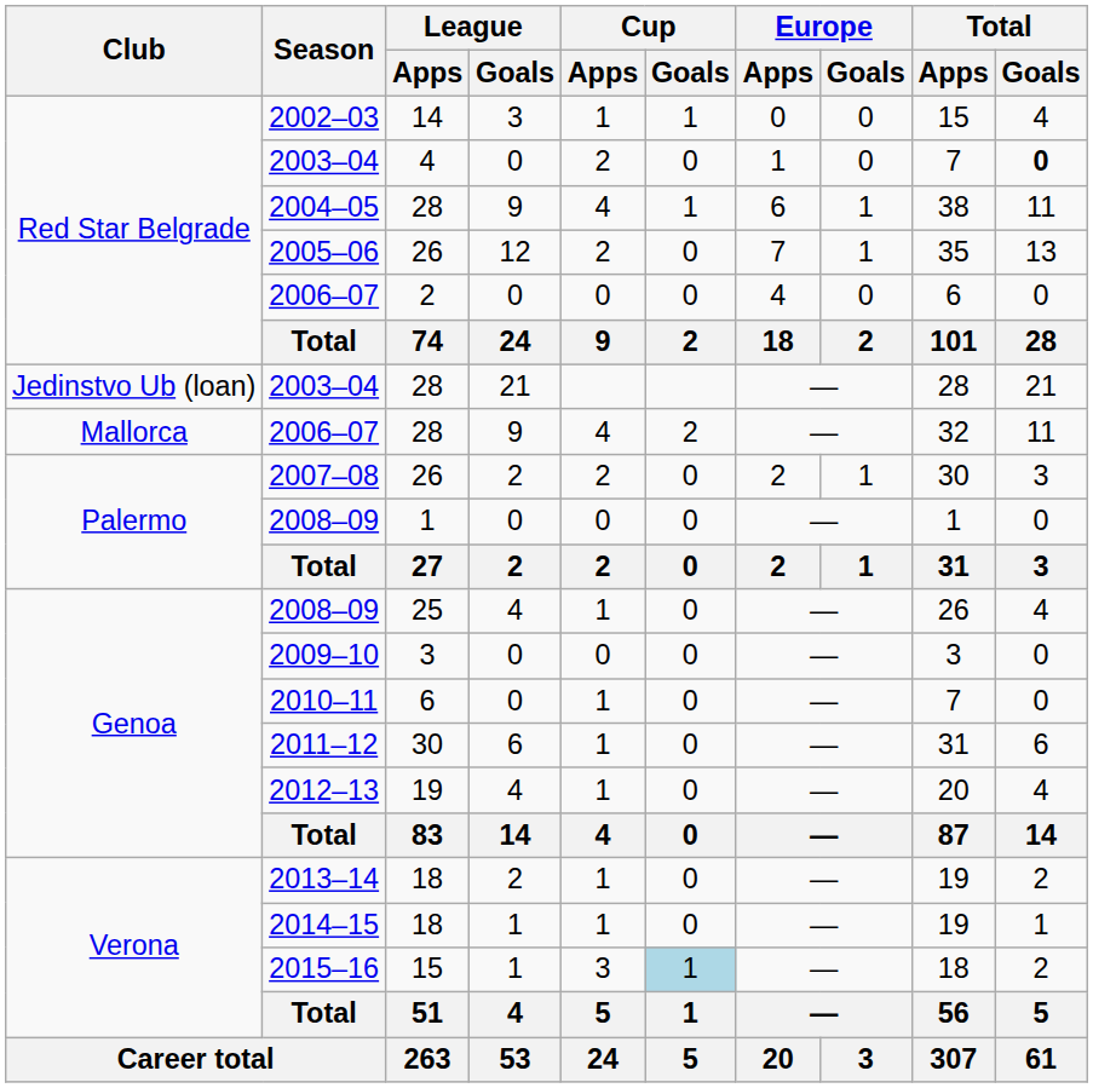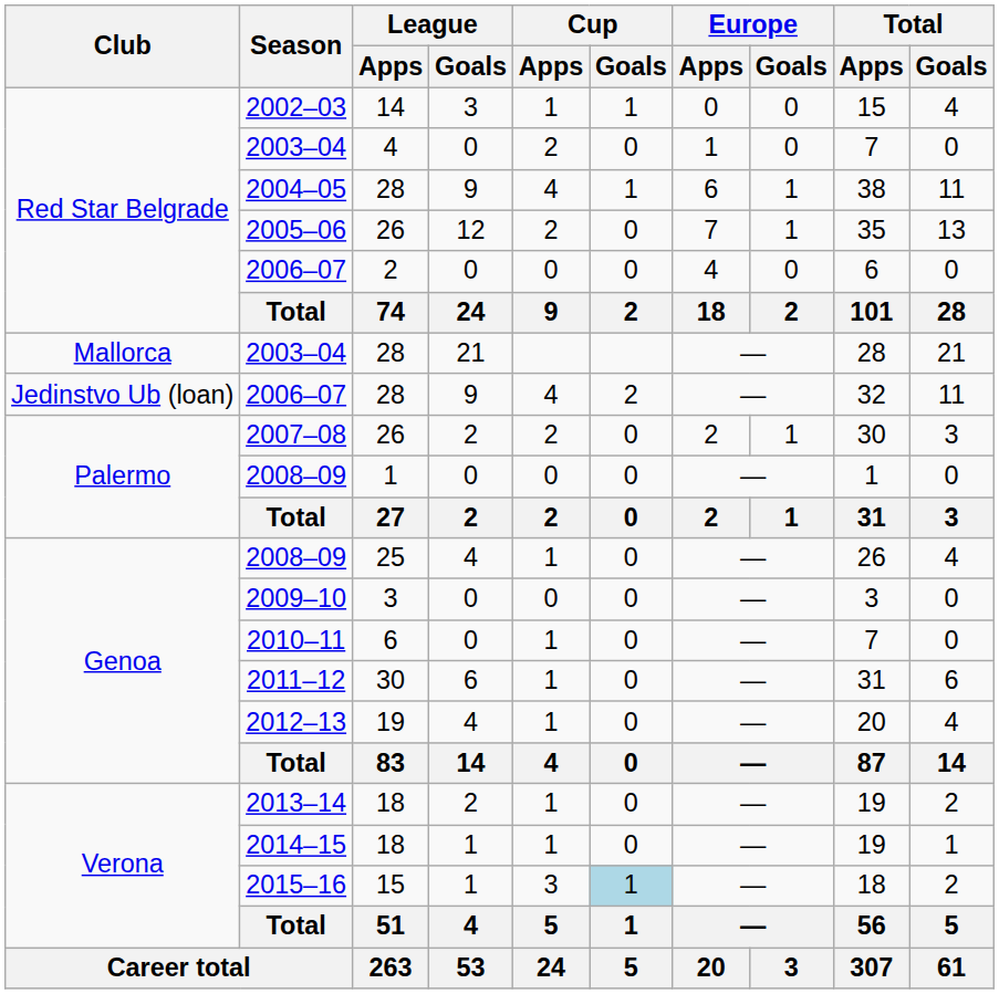 <table class="wikitable" style="text-align: center;">
 <tr>
 <th rowspan="2">Club</th>
 <th rowspan="2">Season</th>
 <th colspan="2">League</th>
 <th colspan="2">Cup</th>
 <th colspan="2"><a href='#'>Europe</a></th>
 <th colspan="2">Total</th>
 </tr>
 <tr>
 <th>Apps</th>
 <th>Goals</th>
 <th>Apps</th>
 <th>Goals</th>
 <th>Apps</th>
 <th>Goals</th>
 <th>Apps</th>
 <th>Goals</th>
 </tr>
 <tr>
 <td rowspan="6"><a href='#'>Red Star Belgrade</a></td>
 <td><a href='#'>2002–03</a></td>
 <td>14</td>
 <td>3</td>
 <td>1</td>
 <td>1</td>
 <td>0</td>
 <td>0</td>
 <td>15</td>
 <td>4</td>
 </tr>
 <tr>
 <td><a href='#'>2003–04</a></td>
 <td>4</td>
 <td>0</td>
 <td>2</td>
 <td>0</td>
 <td>1</td>
 <td>0</td>
 <td>7</td>
-<td><strong>0</strong></td>
+<td>0</td>
 </tr>
 <tr>
 <td><a href='#'>2004–05</a></td>
 <td>28</td>
 <td>9</td>
 <td>4</td>
 <td>1</td>
 <td>6</td>
 <td>1</td>
 <td>38</td>
 <td>11</td>
 </tr>
 <tr>
 <td><a href='#'>2005–06</a></td>
 <td>26</td>
 <td>12</td>
 <td>2</td>
 <td>0</td>
 <td>7</td>
 <td>1</td>
 <td>35</td>
 <td>13</td>
 </tr>
 <tr>
 <td><a href='#'>2006–07</a></td>
 <td>2</td>
 <td>0</td>
 <td>0</td>
 <td>0</td>
 <td>4</td>
 <td>0</td>
 <td>6</td>
 <td>0</td>
 </tr>
 <tr>
 <th>Total</th>
 <th>74</th>
 <th>24</th>
 <th>9</th>
 <th>2</th>
 <th>18</th>
 <th>2</th>
 <th>101</th>
 <th>28</th>
 </tr>
 <tr>
-<td><a href='#'>Jedinstvo Ub</a> (loan)</td>
+<td><a href='#'>Mallorca</a></td>
 <td><a href='#'>2003–04</a></td>
 <td>28</td>
 <td>21</td>
 <td></td>
 <td></td>
 <td colspan="2">—</td>
 <td>28</td>
 <td>21</td>
 </tr>
 <tr>
-<td><a href='#'>Mallorca</a></td>
+<td><a href='#'>Jedinstvo Ub</a> (loan)</td>
 <td><a href='#'>2006–07</a></td>
 <td>28</td>
 <td>9</td>
 <td>4</td>
 <td>2</td>
 <td colspan="2">—</td>
 <td>32</td>
 <td>11</td>
 </tr>
 <tr>
 <td rowspan="3"><a href='#'>Palermo</a></td>
 <td><a href='#'>2007–08</a></td>
 <td>26</td>
 <td>2</td>
 <td>2</td>
 <td>0</td>
 <td>2</td>
 <td>1</td>
 <td>30</td>
 <td>3</td>
 </tr>
 <tr>
 <td><a href='#'>2008–09</a></td>
 <td>1</td>
 <td>0</td>
 <td>0</td>
 <td>0</td>
 <td colspan="2">—</td>
 <td>1</td>
 <td>0</td>
 </tr>
 <tr>
 <th>Total</th>
 <th>27</th>
 <th>2</th>
 <th>2</th>
 <th>0</th>
 <th>2</th>
 <th>1</th>
 <th>31</th>
 <th>3</th>
 </tr>
 <tr>
 <td rowspan="6"><a href='#'>Genoa</a></td>
 <td><a href='#'>2008–09</a></td>
 <td>25</td>
 <td>4</td>
 <td>1</td>
 <td>0</td>
 <td colspan="2">—</td>
 <td>26</td>
 <td>4</td>
 </tr>
 <tr>
 <td><a href='#'>2009–10</a></td>
 <td>3</td>
 <td>0</td>
 <td>0</td>
 <td>0</td>
 <td colspan="2">—</td>
 <td>3</td>
 <td>0</td>
 </tr>
 <tr>
 <td><a href='#'>2010–11</a></td>
 <td>6</td>
 <td>0</td>
 <td>1</td>
 <td>0</td>
 <td colspan="2">—</td>
 <td>7</td>
 <td>0</td>
 </tr>
 <tr>
 <td><a href='#'>2011–12</a></td>
 <td>30</td>
 <td>6</td>
 <td>1</td>
 <td>0</td>
 <td colspan="2">—</td>
 <td>31</td>
 <td>6</td>
 </tr>
 <tr>
 <td><a href='#'>2012–13</a></td>
 <td>19</td>
 <td>4</td>
 <td>1</td>
 <td>0</td>
 <td colspan="2">—</td>
 <td>20</td>
 <td>4</td>
 </tr>
 <tr>
 <th>Total</th>
 <th>83</th>
 <th>14</th>
 <th>4</th>
 <th>0</th>
 <th colspan="2">—</th>
 <th>87</th>
 <th>14</th>
 </tr>
 <tr>
 <td rowspan="4"><a href='#'>Verona</a></td>
 <td><a href='#'>2013–14</a></td>
 <td>18</td>
 <td>2</td>
 <td>1</td>
 <td>0</td>
 <td colspan="2">—</td>
 <td>19</td>
 <td>2</td>
 </tr>
 <tr>
 <td><a href='#'>2014–15</a></td>
 <td>18</td>
 <td>1</td>
 <td>1</td>
 <td>0</td>
 <td colspan="2">—</td>
 <td>19</td>
 <td>1</td>
 </tr>
 <tr>
 <td><a href='#'>2015–16</a></td>
 <td>15</td>
 <td>1</td>
 <td>3</td>
 <td style="background: lightblue;">1</td>
 <td colspan="2">—</td>
 <td>18</td>
 <td>2</td>
 </tr>
 <tr>
 <th>Total</th>
 <th>51</th>
 <th>4</th>
 <th>5</th>
 <th>1</th>
 <th colspan="2">—</th>
 <th>56</th>
 <th>5</th>
 </tr>
 <tr>
 <th colspan="2">Career total</th>
 <th>263</th>
 <th>53</th>
 <th>24</th>
 <th>5</th>
 <th>20</th>
 <th>3</th>
 <th>307</th>
 <th>61</th>
 </tr>
 </table>
